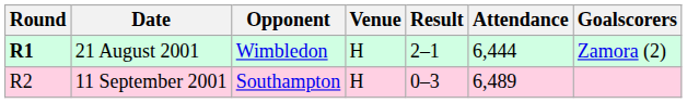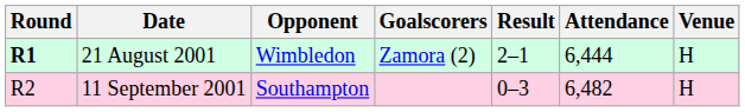 <table class="wikitable">
 <tr>
 <th>Round</th>
 <th>Date</th>
 <th>Opponent</th>
-<th>Venue</th>
+<th>Goalscorers</th>
 <th>Result</th>
 <th>Attendance</th>
-<th>Goalscorers</th>
+<th>Venue</th>
 </tr>
 <tr style="background-color: #d0ffe3;">
 <td><strong>R1</strong></td>
 <td>21 August 2001</td>
 <td><a href='#'>Wimbledon</a></td>
-<td>H</td>
+<td><a href='#'>Zamora</a> (2)</td>
 <td>2–1</td>
 <td>6,444</td>
-<td><a href='#'>Zamora</a> (2)</td>
+<td>H</td>
 </tr>
 <tr style="background-color: #ffd0e3;">
 <td>R2</td>
 <td>11 September 2001</td>
 <td><a href='#'>Southampton</a></td>
+<td></td>
+<td>0–3</td>
+<td>6,482</td>
 <td>H</td>
-<td>0–3</td>
-<td>6,489</td>
-<td></td>
 </tr>
 </table>
